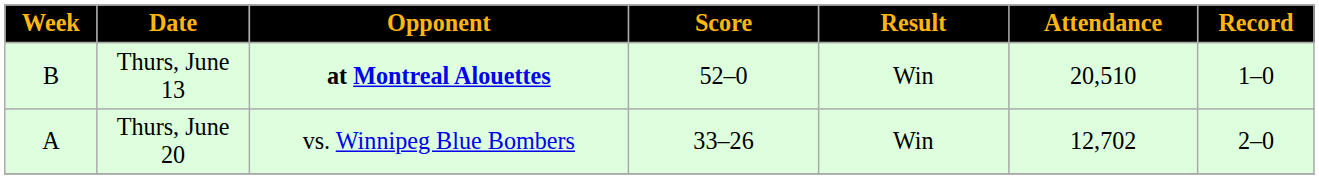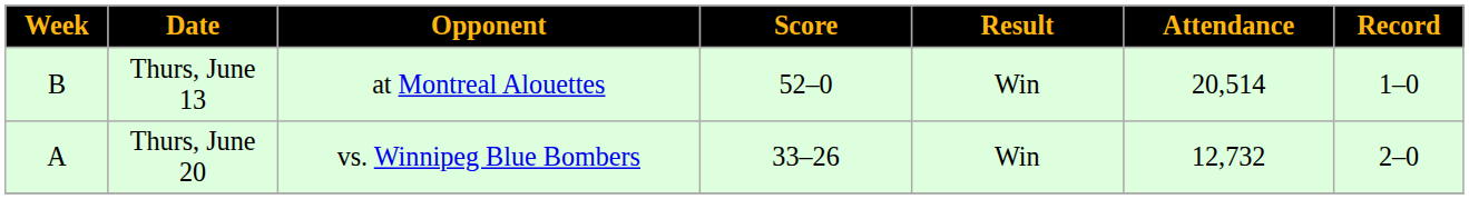 <table class="wikitable sortable">
 <tr>
 <th style="background:black;color:#FFB60F;"  width="4%">Week</th>
 <th style="background:black;color:#FFB60F;"  width="8%">Date</th>
 <th style="background:black;color:#FFB60F;"  width="20%">Opponent</th>
 <th style="background:black;color:#FFB60F;"  width="10%">Score</th>
 <th style="background:black;color:#FFB60F;"  width="10%">Result</th>
 <th style="background:black;color:#FFB60F;"  width="10%">Attendance</th>
 <th style="background:black;color:#FFB60F;"  width="5%">Record</th>
 </tr>
 <tr align="center" bgcolor="#ddffdd">
 <td>B</td>
 <td>Thurs, June 13</td>
-<td><strong>at <a href='#'>Montreal Alouettes</a></strong></td>
+<td>at <a href='#'>Montreal Alouettes</a></td>
 <td>52–0</td>
 <td>Win</td>
-<td>20,510</td>
+<td>20,514</td>
 <td>1–0</td>
 </tr>
 <tr align="center" bgcolor="#ddffdd">
 <td>A</td>
 <td>Thurs, June 20</td>
 <td>vs. <a href='#'>Winnipeg Blue Bombers</a></td>
 <td>33–26</td>
 <td>Win</td>
-<td>12,702</td>
+<td>12,732</td>
 <td>2–0</td>
 </tr>
 <tr>
 </tr>
 </table>
